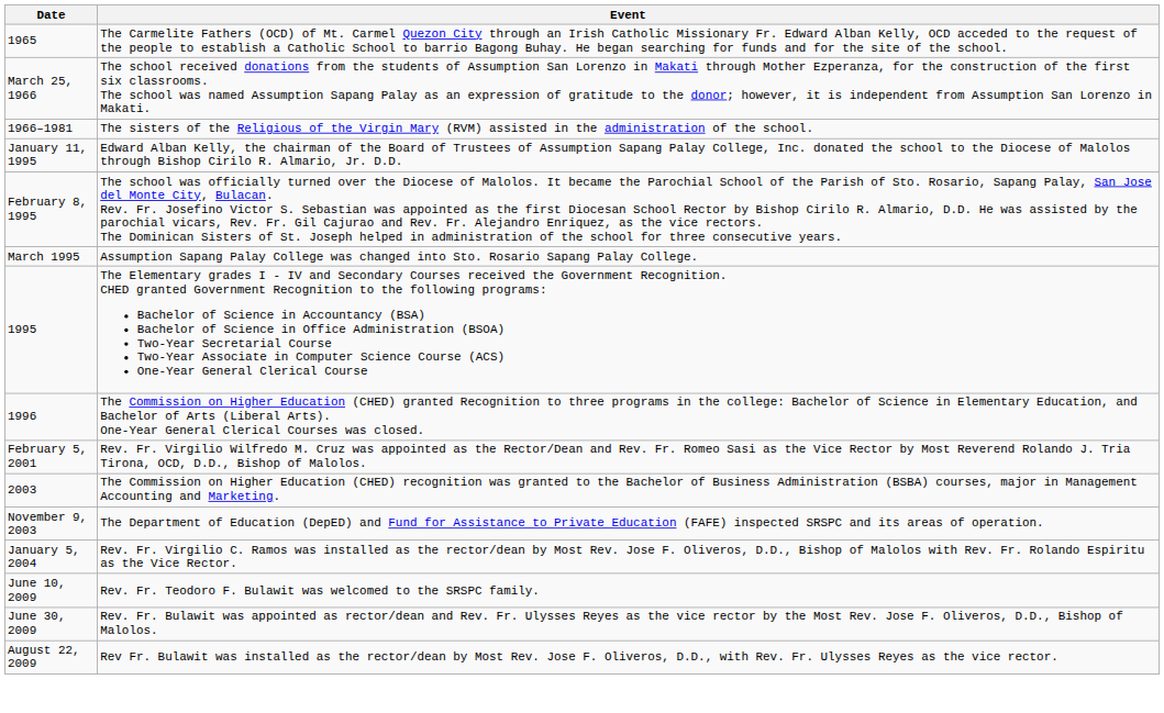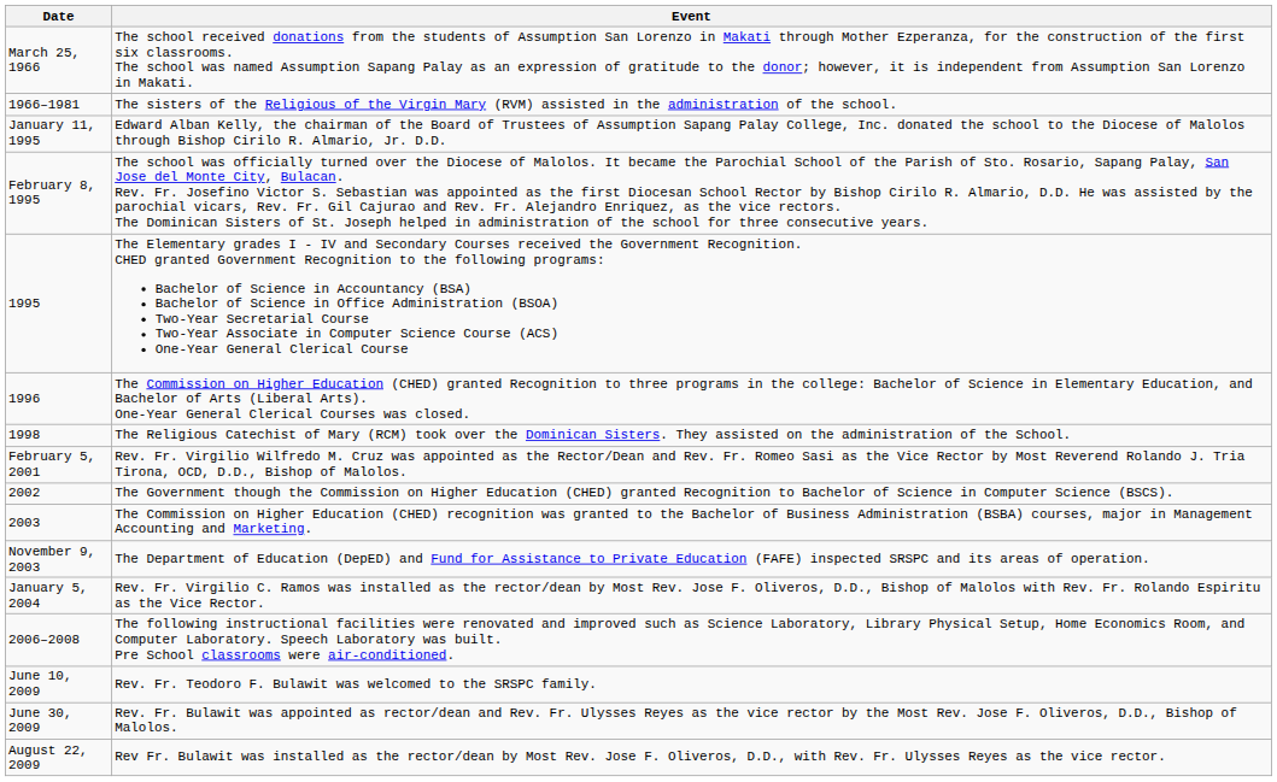 <table class="wikitable">
 <tr>
 <th>Date</th>
 <th>Event</th>
-</tr>
-<tr>
-<td>1965</td>
-<td>The Carmelite Fathers (OCD) of Mt. Carmel <a href='#'>Quezon City</a> through an Irish Catholic Missionary Fr. Edward Alban Kelly, OCD acceded to the request of the people to establish a Catholic School to barrio Bagong Buhay. He began searching for funds and for the site of the school.</td>
 </tr>
 <tr>
 <td>March 25, 1966</td>
 <td>The school received <a href='#'>donations</a> from the students of Assumption San Lorenzo in <a href='#'>Makati</a> through Mother Ezperanza, for the construction of the first six classrooms.<br>The school was named Assumption Sapang Palay as an expression of gratitude to the <a href='#'>donor</a>; however, it is independent from Assumption San Lorenzo in Makati.</td>
 </tr>
 <tr>
 <td>1966–1981</td>
 <td>The sisters of the <a href='#'>Religious of the Virgin Mary</a> (RVM) assisted in the <a href='#'>administration</a> of the school.</td>
 </tr>
 <tr>
 <td>January 11, 1995</td>
 <td>Edward Alban Kelly, the chairman of the Board of Trustees of Assumption Sapang Palay College, Inc. donated the school to the Diocese of Malolos through Bishop Cirilo R. Almario, Jr. D.D.</td>
 </tr>
 <tr>
 <td>February 8, 1995</td>
 <td>The school was officially turned over the Diocese of Malolos. It became the Parochial School of the Parish of Sto. Rosario, Sapang Palay, <a href='#'>San Jose del Monte City</a>, <a href='#'>Bulacan</a>.<br>Rev. Fr. Josefino Victor S. Sebastian was appointed as the first Diocesan School Rector by Bishop Cirilo R. Almario, D.D. He was assisted by the parochial vicars, Rev. Fr. Gil Cajurao and Rev. Fr. Alejandro Enriquez, as the vice rectors.<br>The Dominican Sisters of St. Joseph helped in administration of the school for three consecutive years.</td>
 </tr>
 <tr>
-<td>March 1995</td>
-<td>Assumption Sapang Palay College was changed into Sto. Rosario Sapang Palay College.</td>
-</tr>
-<tr>
 <td>1995</td>
 <td>The Elementary grades I - IV and Secondary Courses received the Government Recognition.<br>CHED granted Government Recognition to the following programs:<ul><li>Bachelor of Science in Accountancy (BSA)</li><li>Bachelor of Science in Office Administration (BSOA)</li><li>Two-Year Secretarial Course</li><li>Two-Year Associate in Computer Science Course (ACS)</li><li>One-Year General Clerical Course</li></ul></td>
 </tr>
 <tr>
 <td>1996</td>
 <td>The <a href='#'>Commission on Higher Education</a> (CHED) granted Recognition to three programs in the college: Bachelor of Science in Elementary Education, and Bachelor of Arts (Liberal Arts).<br>One-Year General Clerical Courses was closed.</td>
 </tr>
 <tr>
+<td>1998</td>
+<td>The Religious Catechist of Mary (RCM) took over the <a href='#'>Dominican Sisters</a>. They assisted on the administration of the School.</td>
+</tr>
+<tr>
 <td>February 5, 2001</td>
 <td>Rev. Fr. Virgilio Wilfredo M. Cruz was appointed as the Rector/Dean and Rev. Fr. Romeo Sasi as the Vice Rector by Most Reverend Rolando J. Tria Tirona, OCD, D.D., Bishop of Malolos.</td>
+</tr>
+<tr>
+<td>2002</td>
+<td>The Government though the Commission on Higher Education (CHED) granted Recognition to Bachelor of Science in Computer Science (BSCS).</td>
 </tr>
 <tr>
 <td>2003</td>
 <td>The Commission on Higher Education (CHED) recognition was granted to the Bachelor of Business Administration (BSBA) courses, major in Management Accounting and <a href='#'>Marketing</a>.</td>
 </tr>
 <tr>
 <td>November 9, 2003</td>
 <td>The Department of Education (DepED) and <a href='#'>Fund for Assistance to Private Education</a> (FAFE) inspected SRSPC and its areas of operation.</td>
 </tr>
 <tr>
 <td>January 5, 2004</td>
 <td>Rev. Fr. Virgilio C. Ramos was installed as the rector/dean by Most Rev. Jose F. Oliveros, D.D., Bishop of Malolos with Rev. Fr. Rolando Espiritu as the Vice Rector.</td>
 </tr>
 <tr>
+<td>2006–2008</td>
+<td>The following instructional facilities were renovated and improved such as Science Laboratory, Library Physical Setup, Home Economics Room, and Computer Laboratory. Speech Laboratory was built.<br>Pre School <a href='#'>classrooms</a> were <a href='#'>air-conditioned</a>.</td>
+</tr>
+<tr>
 <td>June 10, 2009</td>
 <td>Rev. Fr. Teodoro F. Bulawit was welcomed to the SRSPC family.</td>
 </tr>
 <tr>
 <td>June 30, 2009</td>
 <td>Rev. Fr. Bulawit was appointed as rector/dean and Rev. Fr. Ulysses Reyes as the vice rector by the Most Rev. Jose F. Oliveros, D.D., Bishop of Malolos.</td>
 </tr>
 <tr>
 <td>August 22, 2009</td>
 <td>Rev Fr. Bulawit was installed as the rector/dean by Most Rev. Jose F. Oliveros, D.D., with Rev. Fr. Ulysses Reyes as the vice rector.</td>
 </tr>
 </table>
